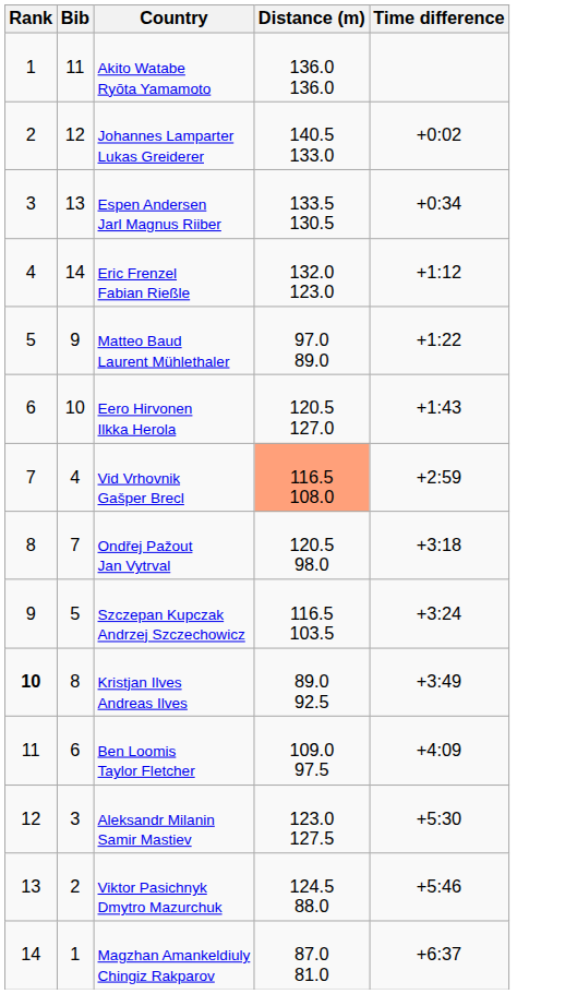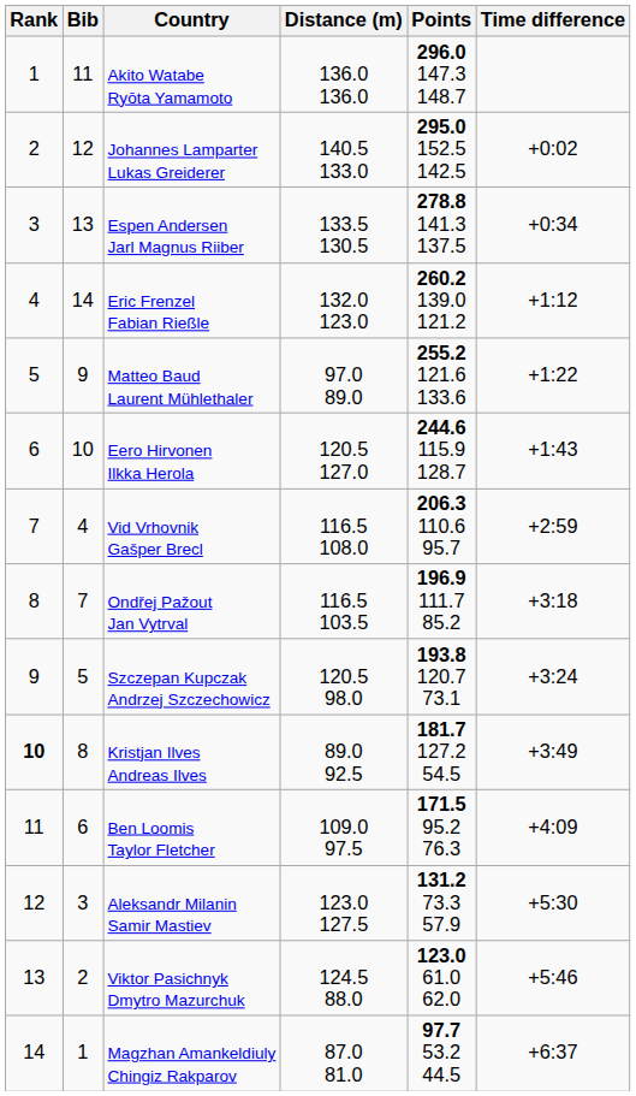 <table class="wikitable sortable" style="text-align:center">
 <tr>
 <th>Rank</th>
 <th>Bib</th>
 <th>Country</th>
 <th>Distance (m)</th>
+<th>Points</th>
 <th>Time difference</th>
 </tr>
 <tr>
 <td>1</td>
 <td>11</td>
 <td align=left><br><small><a href='#'>Akito Watabe</a><br><a href='#'>Ryōta Yamamoto</a></small></td>
 <td><br>136.0<br>136.0</td>
+<td><strong>296.0</strong><br>147.3<br>148.7</td>
 <td></td>
 </tr>
 <tr>
 <td>2</td>
 <td>12</td>
 <td align=left><br><small><a href='#'>Johannes Lamparter</a><br><a href='#'>Lukas Greiderer</a></small></td>
 <td><br>140.5<br>133.0</td>
+<td><strong>295.0</strong><br>152.5<br>142.5</td>
 <td>+0:02</td>
 </tr>
 <tr>
 <td>3</td>
 <td>13</td>
 <td align=left><br><small><a href='#'>Espen Andersen</a><br><a href='#'>Jarl Magnus Riiber</a></small></td>
 <td><br>133.5<br>130.5</td>
+<td><strong>278.8</strong><br>141.3<br>137.5</td>
 <td>+0:34</td>
 </tr>
 <tr>
 <td>4</td>
 <td>14</td>
 <td align=left><br><small><a href='#'>Eric Frenzel</a><br><a href='#'>Fabian Rießle</a></small></td>
 <td><br>132.0<br>123.0</td>
+<td><strong>260.2</strong><br>139.0<br>121.2</td>
 <td>+1:12</td>
 </tr>
 <tr>
 <td>5</td>
 <td>9</td>
 <td align=left><br><small><a href='#'>Matteo Baud</a><br><a href='#'>Laurent Mühlethaler</a></small></td>
 <td><br>97.0<br>89.0</td>
+<td><strong>255.2</strong><br>121.6<br>133.6</td>
 <td>+1:22</td>
 </tr>
 <tr>
 <td>6</td>
 <td>10</td>
 <td align=left><br><small><a href='#'>Eero Hirvonen</a><br><a href='#'>Ilkka Herola</a></small></td>
 <td><br>120.5<br>127.0</td>
+<td><strong>244.6</strong><br>115.9<br>128.7</td>
 <td>+1:43</td>
 </tr>
 <tr>
 <td>7</td>
 <td>4</td>
 <td align=left><br><small><a href='#'>Vid Vrhovnik</a><br><a href='#'>Gašper Brecl</a></small></td>
-<td style="background: lightsalmon;"><br>116.5<br>108.0</td>
+<td><br>116.5<br>108.0</td>
+<td><strong>206.3</strong><br>110.6<br>95.7</td>
 <td>+2:59</td>
 </tr>
 <tr>
 <td>8</td>
 <td>7</td>
 <td align=left><br><small><a href='#'>Ondřej Pažout</a><br><a href='#'>Jan Vytrval</a></small></td>
-<td><br>120.5<br>98.0</td>
+<td><br>116.5<br>103.5</td>
+<td><strong>196.9</strong><br>111.7<br>85.2</td>
 <td>+3:18</td>
 </tr>
 <tr>
 <td>9</td>
 <td>5</td>
 <td align=left><br><small><a href='#'>Szczepan Kupczak</a><br><a href='#'>Andrzej Szczechowicz</a></small></td>
-<td><br>116.5<br>103.5</td>
+<td><br>120.5<br>98.0</td>
+<td><strong>193.8</strong><br>120.7<br>73.1</td>
 <td>+3:24</td>
 </tr>
 <tr>
 <td><strong>10</strong></td>
 <td>8</td>
 <td align=left><br><small><a href='#'>Kristjan Ilves</a><br><a href='#'>Andreas Ilves</a></small></td>
 <td><br>89.0<br>92.5</td>
+<td><strong>181.7</strong><br>127.2<br>54.5</td>
 <td>+3:49</td>
 </tr>
 <tr>
 <td>11</td>
 <td>6</td>
 <td align=left><br><small><a href='#'>Ben Loomis</a><br><a href='#'>Taylor Fletcher</a></small></td>
 <td><br>109.0<br>97.5</td>
+<td><strong>171.5</strong><br>95.2<br>76.3</td>
 <td>+4:09</td>
 </tr>
 <tr>
 <td>12</td>
 <td>3</td>
 <td align=left><br><small><a href='#'>Aleksandr Milanin</a><br><a href='#'>Samir Mastiev</a></small></td>
 <td><br>123.0<br>127.5</td>
+<td><strong>131.2</strong><br>73.3<br>57.9</td>
 <td>+5:30</td>
 </tr>
 <tr>
 <td>13</td>
 <td>2</td>
 <td align=left><br><small><a href='#'>Viktor Pasichnyk</a><br><a href='#'>Dmytro Mazurchuk</a></small></td>
 <td><br>124.5<br>88.0</td>
+<td><strong>123.0</strong><br>61.0<br>62.0</td>
 <td>+5:46</td>
 </tr>
 <tr>
 <td>14</td>
 <td>1</td>
 <td align=left><br><small><a href='#'>Magzhan Amankeldiuly</a><br><a href='#'>Chingiz Rakparov</a></small></td>
 <td><br>87.0<br>81.0</td>
+<td><strong>97.7</strong><br>53.2<br>44.5</td>
 <td>+6:37</td>
 </tr>
 </table>
